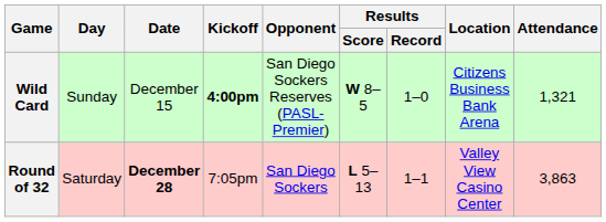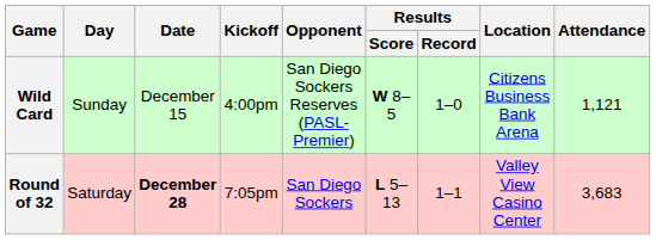 <table class="wikitable">
 <tr>
 <th rowspan="2" width="40">Game</th>
 <th rowspan="2" width="70">Day</th>
 <th rowspan="2" width="90">Date</th>
 <th rowspan="2" width="60">Kickoff</th>
 <th rowspan="2" width="180">Opponent</th>
 <th colspan="2" width="180">Results</th>
 <th rowspan="2" width="200">Location</th>
 <th rowspan="2" width="80">Attendance</th>
 </tr>
 <tr>
 <th width="120">Score</th>
 <th width="60">Record</th>
 </tr>
 <tr align="center" bgcolor="#CCFFCC">
 <th>Wild Card</th>
 <td>Sunday</td>
 <td>December 15</td>
-<td><strong>4:00pm</strong></td>
+<td>4:00pm</td>
 <td>San Diego Sockers Reserves<br>(<a href='#'>PASL-Premier</a>)</td>
 <td><strong>W</strong> 8–5</td>
 <td>1–0</td>
 <td><a href='#'>Citizens Business Bank Arena</a></td>
-<td>1,321</td>
+<td>1,121</td>
 </tr>
 <tr align="center" bgcolor="#FFCCCC">
 <th>Round of 32</th>
 <td>Saturday</td>
 <td><strong>December 28</strong></td>
 <td>7:05pm</td>
 <td><a href='#'>San Diego Sockers</a></td>
 <td><strong>L</strong> 5–13</td>
 <td>1–1</td>
 <td><a href='#'>Valley View Casino Center</a></td>
-<td>3,863</td>
+<td>3,683</td>
 </tr>
 </table>
